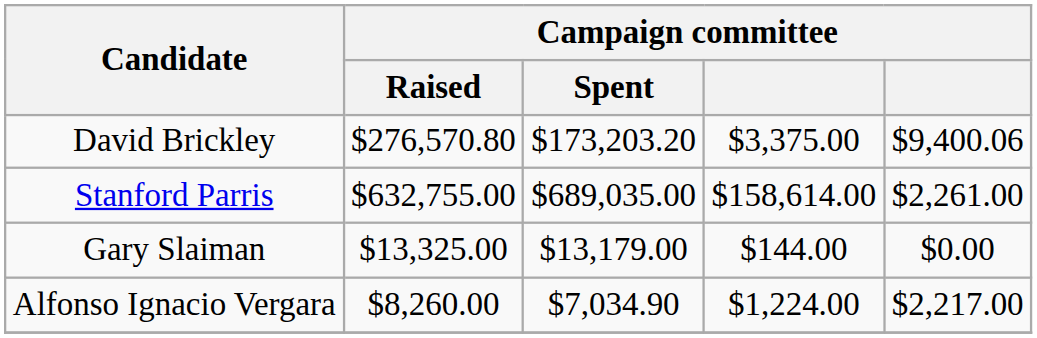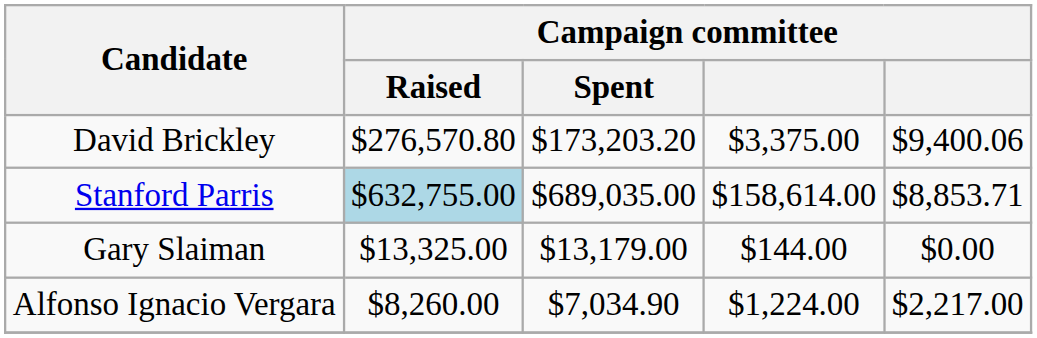 <table class="wikitable sortable" style="font-size:90%;text-align:center;">
 <tr>
 <th rowspan="2">Candidate</th>
 <th colspan="7">Campaign committee</th>
 </tr>
 <tr>
 <th>Raised</th>
 <th>Spent</th>
 <th data-sort-type=currency></th>
 <th></th>
 </tr>
 <tr>
 <td>David Brickley</td>
 <td>$276,570.80</td>
 <td>$173,203.20</td>
 <td>$3,375.00</td>
 <td>$9,400.06</td>
 </tr>
 <tr>
 <td><a href='#'>Stanford Parris</a></td>
-<td>$632,755.00</td>
+<td style="background: lightblue;">$632,755.00</td>
 <td>$689,035.00</td>
 <td>$158,614.00</td>
-<td>$2,261.00</td>
+<td>$8,853.71</td>
 </tr>
 <tr>
 <td>Gary Slaiman</td>
 <td>$13,325.00</td>
 <td>$13,179.00</td>
 <td>$144.00</td>
 <td>$0.00</td>
 </tr>
 <tr>
 <td>Alfonso Ignacio Vergara</td>
 <td>$8,260.00</td>
 <td>$7,034.90</td>
 <td>$1,224.00</td>
 <td>$2,217.00</td>
 </tr>
 <tr>
 </tr>
 </table>
